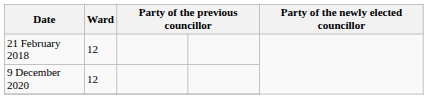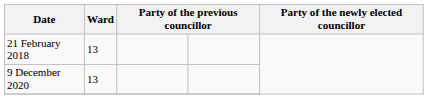 <table class="wikitable">
 <tr>
 <th>Date</th>
 <th>Ward</th>
 <th colspan=2>Party of the previous councillor</th>
 <th colspan=2>Party of the newly elected councillor</th>
 </tr>
 <tr>
 <td>21 February 2018</td>
-<td>12</td>
+<td>13</td>
 <td></td>
 <td></td>
 </tr>
 <tr>
 <td>9 December 2020</td>
-<td>12</td>
+<td>13</td>
 <td></td>
 <td></td>
 </tr>
 <tr>
 </tr>
 </table>
